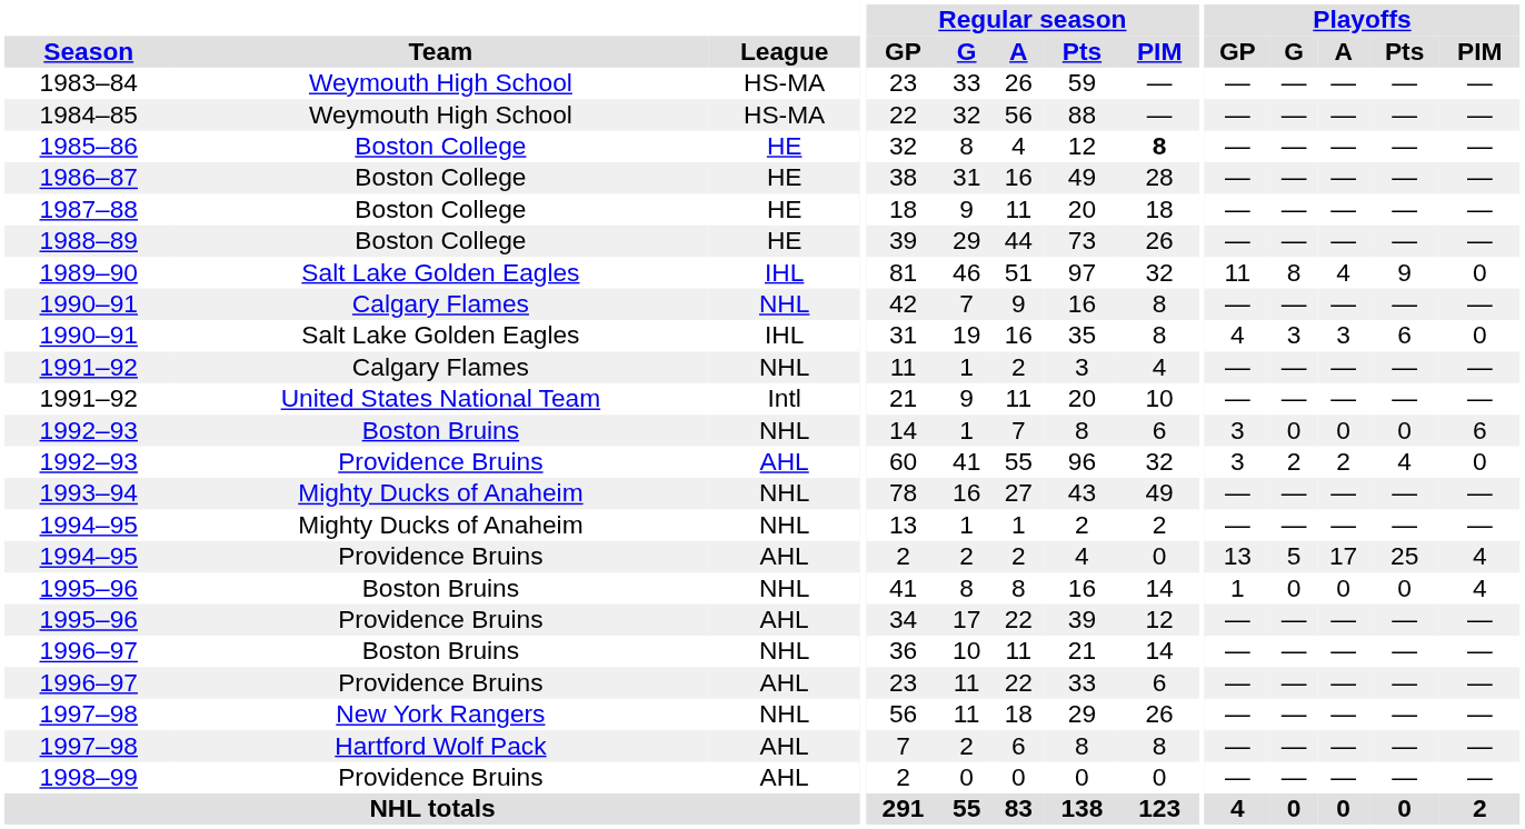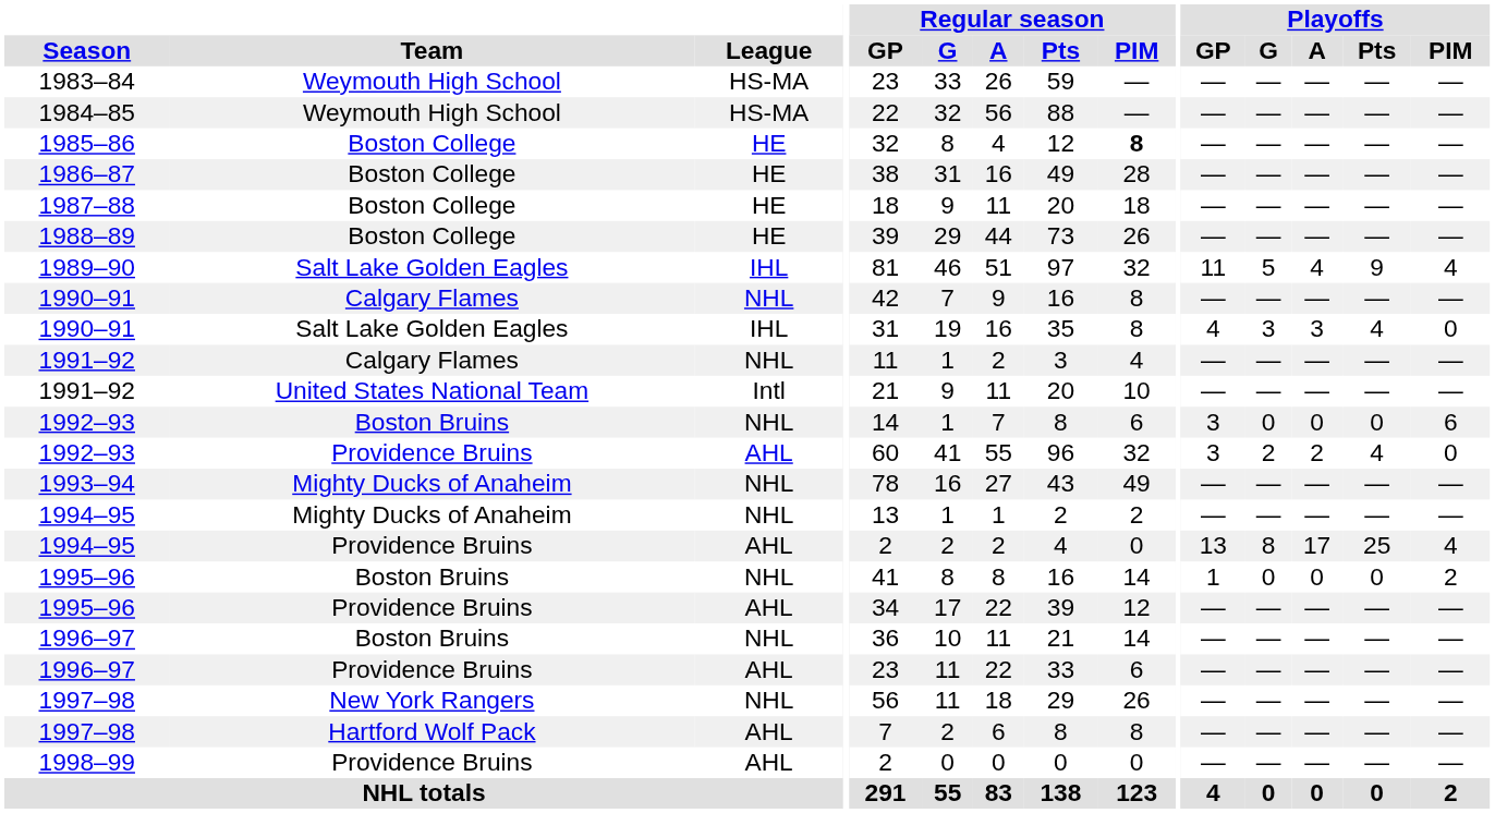 <table border="0" cellpadding="1" cellspacing="0" style="text-align:center; width:60em">
 <tr bgcolor="#e0e0e0">
 <th colspan="3" bgcolor="#ffffff"></th>
 <th rowspan="100" bgcolor="#ffffff"></th>
 <th colspan="5"><a href='#'>Regular season</a></th>
 <th rowspan="100" bgcolor="#ffffff"></th>
 <th colspan="5"><a href='#'>Playoffs</a></th>
 </tr>
 <tr bgcolor="#e0e0e0">
 <th><a href='#'>Season</a></th>
 <th>Team</th>
 <th>League</th>
 <th>GP</th>
 <th><a href='#'>G</a></th>
 <th><a href='#'>A</a></th>
 <th><a href='#'>Pts</a></th>
 <th><a href='#'>PIM</a></th>
 <th>GP</th>
 <th>G</th>
 <th>A</th>
 <th>Pts</th>
 <th>PIM</th>
 </tr>
 <tr>
 <td>1983–84</td>
 <td><a href='#'>Weymouth High School</a></td>
 <td>HS-MA</td>
 <td>23</td>
 <td>33</td>
 <td>26</td>
 <td>59</td>
 <td>—</td>
 <td>—</td>
 <td>—</td>
 <td>—</td>
 <td>—</td>
 <td>—</td>
 </tr>
 <tr bgcolor="#f0f0f0">
 <td>1984–85</td>
 <td>Weymouth High School</td>
 <td>HS-MA</td>
 <td>22</td>
 <td>32</td>
 <td>56</td>
 <td>88</td>
 <td>—</td>
 <td>—</td>
 <td>—</td>
 <td>—</td>
 <td>—</td>
 <td>—</td>
 </tr>
 <tr>
 <td><a href='#'>1985–86</a></td>
 <td><a href='#'>Boston College</a></td>
 <td><a href='#'>HE</a></td>
 <td>32</td>
 <td>8</td>
 <td>4</td>
 <td>12</td>
 <td><strong>8</strong></td>
 <td>—</td>
 <td>—</td>
 <td>—</td>
 <td>—</td>
 <td>—</td>
 </tr>
 <tr bgcolor="#f0f0f0">
 <td><a href='#'>1986–87</a></td>
 <td>Boston College</td>
 <td>HE</td>
 <td>38</td>
 <td>31</td>
 <td>16</td>
 <td>49</td>
 <td>28</td>
 <td>—</td>
 <td>—</td>
 <td>—</td>
 <td>—</td>
 <td>—</td>
 </tr>
 <tr>
 <td><a href='#'>1987–88</a></td>
 <td>Boston College</td>
 <td>HE</td>
 <td>18</td>
 <td>9</td>
 <td>11</td>
 <td>20</td>
 <td>18</td>
 <td>—</td>
 <td>—</td>
 <td>—</td>
 <td>—</td>
 <td>—</td>
 </tr>
 <tr bgcolor="#f0f0f0">
 <td><a href='#'>1988–89</a></td>
 <td>Boston College</td>
 <td>HE</td>
 <td>39</td>
 <td>29</td>
 <td>44</td>
 <td>73</td>
 <td>26</td>
 <td>—</td>
 <td>—</td>
 <td>—</td>
 <td>—</td>
 <td>—</td>
 </tr>
 <tr>
 <td><a href='#'>1989–90</a></td>
 <td><a href='#'>Salt Lake Golden Eagles</a></td>
 <td><a href='#'>IHL</a></td>
 <td>81</td>
 <td>46</td>
 <td>51</td>
 <td>97</td>
 <td>32</td>
 <td>11</td>
-<td>8</td>
+<td>5</td>
 <td>4</td>
 <td>9</td>
-<td>0</td>
+<td>4</td>
 </tr>
 <tr bgcolor="#f0f0f0">
 <td><a href='#'>1990–91</a></td>
 <td><a href='#'>Calgary Flames</a></td>
 <td><a href='#'>NHL</a></td>
 <td>42</td>
 <td>7</td>
 <td>9</td>
 <td>16</td>
 <td>8</td>
 <td>—</td>
 <td>—</td>
 <td>—</td>
 <td>—</td>
 <td>—</td>
 </tr>
 <tr>
 <td><a href='#'>1990–91</a></td>
 <td>Salt Lake Golden Eagles</td>
 <td>IHL</td>
 <td>31</td>
 <td>19</td>
 <td>16</td>
 <td>35</td>
 <td>8</td>
 <td>4</td>
 <td>3</td>
 <td>3</td>
-<td>6</td>
+<td>4</td>
 <td>0</td>
 </tr>
 <tr bgcolor="#f0f0f0">
 <td><a href='#'>1991–92</a></td>
 <td>Calgary Flames</td>
 <td>NHL</td>
 <td>11</td>
 <td>1</td>
 <td>2</td>
 <td>3</td>
 <td>4</td>
 <td>—</td>
 <td>—</td>
 <td>—</td>
 <td>—</td>
 <td>—</td>
 </tr>
 <tr>
 <td>1991–92</td>
 <td><a href='#'>United States National Team</a></td>
 <td>Intl</td>
 <td>21</td>
 <td>9</td>
 <td>11</td>
 <td>20</td>
 <td>10</td>
 <td>—</td>
 <td>—</td>
 <td>—</td>
 <td>—</td>
 <td>—</td>
 </tr>
 <tr bgcolor="#f0f0f0">
 <td><a href='#'>1992–93</a></td>
 <td><a href='#'>Boston Bruins</a></td>
 <td>NHL</td>
 <td>14</td>
 <td>1</td>
 <td>7</td>
 <td>8</td>
 <td>6</td>
 <td>3</td>
 <td>0</td>
 <td>0</td>
 <td>0</td>
 <td>6</td>
 </tr>
 <tr>
 <td><a href='#'>1992–93</a></td>
 <td><a href='#'>Providence Bruins</a></td>
 <td><a href='#'>AHL</a></td>
 <td>60</td>
 <td>41</td>
 <td>55</td>
 <td>96</td>
 <td>32</td>
 <td>3</td>
 <td>2</td>
 <td>2</td>
 <td>4</td>
 <td>0</td>
 </tr>
 <tr bgcolor="#f0f0f0">
 <td><a href='#'>1993–94</a></td>
 <td><a href='#'>Mighty Ducks of Anaheim</a></td>
 <td>NHL</td>
 <td>78</td>
 <td>16</td>
 <td>27</td>
 <td>43</td>
 <td>49</td>
 <td>—</td>
 <td>—</td>
 <td>—</td>
 <td>—</td>
 <td>—</td>
 </tr>
 <tr>
 <td><a href='#'>1994–95</a></td>
 <td>Mighty Ducks of Anaheim</td>
 <td>NHL</td>
 <td>13</td>
 <td>1</td>
 <td>1</td>
 <td>2</td>
 <td>2</td>
 <td>—</td>
 <td>—</td>
 <td>—</td>
 <td>—</td>
 <td>—</td>
 </tr>
 <tr bgcolor="#f0f0f0">
 <td><a href='#'>1994–95</a></td>
 <td>Providence Bruins</td>
 <td>AHL</td>
 <td>2</td>
 <td>2</td>
 <td>2</td>
 <td>4</td>
 <td>0</td>
 <td>13</td>
-<td>5</td>
+<td>8</td>
 <td>17</td>
 <td>25</td>
 <td>4</td>
 </tr>
 <tr>
 <td><a href='#'>1995–96</a></td>
 <td>Boston Bruins</td>
 <td>NHL</td>
 <td>41</td>
 <td>8</td>
 <td>8</td>
 <td>16</td>
 <td>14</td>
 <td>1</td>
 <td>0</td>
 <td>0</td>
 <td>0</td>
-<td>4</td>
+<td>2</td>
 </tr>
 <tr bgcolor="#f0f0f0">
 <td><a href='#'>1995–96</a></td>
 <td>Providence Bruins</td>
 <td>AHL</td>
 <td>34</td>
 <td>17</td>
 <td>22</td>
 <td>39</td>
 <td>12</td>
 <td>—</td>
 <td>—</td>
 <td>—</td>
 <td>—</td>
 <td>—</td>
 </tr>
 <tr>
 <td><a href='#'>1996–97</a></td>
 <td>Boston Bruins</td>
 <td>NHL</td>
 <td>36</td>
 <td>10</td>
 <td>11</td>
 <td>21</td>
 <td>14</td>
 <td>—</td>
 <td>—</td>
 <td>—</td>
 <td>—</td>
 <td>—</td>
 </tr>
 <tr bgcolor="#f0f0f0">
 <td><a href='#'>1996–97</a></td>
 <td>Providence Bruins</td>
 <td>AHL</td>
 <td>23</td>
 <td>11</td>
 <td>22</td>
 <td>33</td>
 <td>6</td>
 <td>—</td>
 <td>—</td>
 <td>—</td>
 <td>—</td>
 <td>—</td>
 </tr>
 <tr>
 <td><a href='#'>1997–98</a></td>
 <td><a href='#'>New York Rangers</a></td>
 <td>NHL</td>
 <td>56</td>
 <td>11</td>
 <td>18</td>
 <td>29</td>
 <td>26</td>
 <td>—</td>
 <td>—</td>
 <td>—</td>
 <td>—</td>
 <td>—</td>
 </tr>
 <tr bgcolor="#f0f0f0">
 <td><a href='#'>1997–98</a></td>
 <td><a href='#'>Hartford Wolf Pack</a></td>
 <td>AHL</td>
 <td>7</td>
 <td>2</td>
 <td>6</td>
 <td>8</td>
 <td>8</td>
 <td>—</td>
 <td>—</td>
 <td>—</td>
 <td>—</td>
 <td>—</td>
 </tr>
 <tr>
 <td><a href='#'>1998–99</a></td>
 <td>Providence Bruins</td>
 <td>AHL</td>
 <td>2</td>
 <td>0</td>
 <td>0</td>
 <td>0</td>
 <td>0</td>
 <td>—</td>
 <td>—</td>
 <td>—</td>
 <td>—</td>
 <td>—</td>
 </tr>
 <tr bgcolor="#e0e0e0">
 <th colspan="3">NHL totals</th>
 <th>291</th>
 <th>55</th>
 <th>83</th>
 <th>138</th>
 <th>123</th>
 <th>4</th>
 <th>0</th>
 <th>0</th>
 <th>0</th>
 <th>2</th>
 </tr>
 </table>
